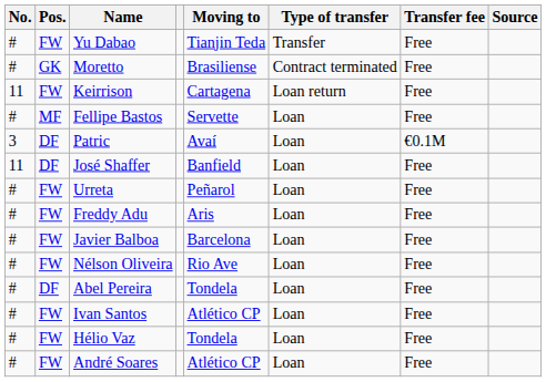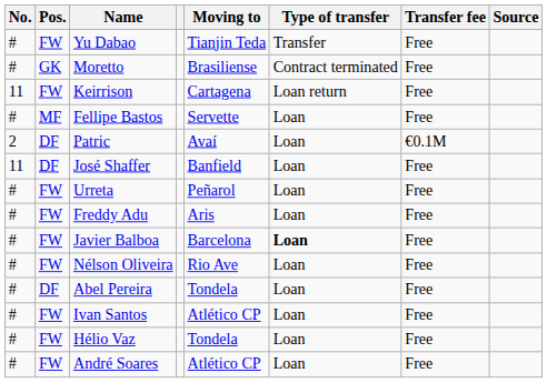 <table class="wikitable sortable">
 <tr>
 <th>No.</th>
 <th>Pos.</th>
 <th>Name</th>
 <th></th>
 <th>Moving to</th>
 <th>Type of transfer</th>
 <th>Transfer fee</th>
 <th>Source</th>
 </tr>
 <tr>
 <td>#</td>
 <td><a href='#'>FW</a></td>
 <td> <a href='#'>Yu Dabao</a></td>
 <td></td>
 <td> <a href='#'>Tianjin Teda</a></td>
 <td>Transfer</td>
 <td>Free</td>
 <td></td>
 </tr>
 <tr>
 <td>#</td>
 <td><a href='#'>GK</a></td>
 <td> <a href='#'>Moretto</a></td>
 <td></td>
 <td> <a href='#'>Brasiliense</a></td>
 <td>Contract terminated</td>
 <td>Free</td>
 <td></td>
 </tr>
 <tr>
 <td>11</td>
 <td><a href='#'>FW</a></td>
 <td> <a href='#'>Keirrison</a></td>
 <td></td>
 <td> <a href='#'>Cartagena</a></td>
 <td>Loan return</td>
 <td>Free</td>
 <td></td>
 </tr>
 <tr>
 <td>#</td>
 <td><a href='#'>MF</a></td>
 <td> <a href='#'>Fellipe Bastos</a></td>
 <td></td>
 <td> <a href='#'>Servette</a></td>
 <td>Loan</td>
 <td>Free</td>
 <td></td>
 </tr>
 <tr>
-<td>3</td>
+<td>2</td>
 <td><a href='#'>DF</a></td>
 <td> <a href='#'>Patric</a></td>
 <td></td>
 <td> <a href='#'>Avaí</a></td>
 <td>Loan</td>
 <td>€0.1M</td>
 <td></td>
 </tr>
 <tr>
 <td>11</td>
 <td><a href='#'>DF</a></td>
 <td> <a href='#'>José Shaffer</a></td>
 <td></td>
 <td> <a href='#'>Banfield</a></td>
 <td>Loan</td>
 <td>Free</td>
 <td></td>
 </tr>
 <tr>
 <td>#</td>
 <td><a href='#'>FW</a></td>
 <td> <a href='#'>Urreta</a></td>
 <td></td>
 <td> <a href='#'>Peñarol</a></td>
 <td>Loan</td>
 <td>Free</td>
 <td></td>
 </tr>
 <tr>
 <td>#</td>
 <td><a href='#'>FW</a></td>
 <td> <a href='#'>Freddy Adu</a></td>
 <td></td>
 <td> <a href='#'>Aris</a></td>
 <td>Loan</td>
 <td>Free</td>
 <td></td>
 </tr>
 <tr>
 <td>#</td>
 <td><a href='#'>FW</a></td>
 <td> <a href='#'>Javier Balboa</a></td>
 <td></td>
 <td> <a href='#'>Barcelona</a></td>
-<td>Loan</td>
+<td><strong>Loan</strong></td>
 <td>Free</td>
 <td></td>
 </tr>
 <tr>
 <td>#</td>
 <td><a href='#'>FW</a></td>
 <td> <a href='#'>Nélson Oliveira</a></td>
 <td></td>
 <td> <a href='#'>Rio Ave</a></td>
 <td>Loan</td>
 <td>Free</td>
 <td></td>
 </tr>
 <tr>
 <td>#</td>
 <td><a href='#'>DF</a></td>
 <td> <a href='#'>Abel Pereira</a></td>
 <td></td>
 <td> <a href='#'>Tondela</a></td>
 <td>Loan</td>
 <td>Free</td>
 <td></td>
 </tr>
 <tr>
 <td>#</td>
 <td><a href='#'>FW</a></td>
 <td> <a href='#'>Ivan Santos</a></td>
 <td></td>
 <td> <a href='#'>Atlético CP</a></td>
 <td>Loan</td>
 <td>Free</td>
 <td></td>
 </tr>
 <tr>
 <td>#</td>
 <td><a href='#'>FW</a></td>
 <td> <a href='#'>Hélio Vaz</a></td>
 <td></td>
 <td> <a href='#'>Tondela</a></td>
 <td>Loan</td>
 <td>Free</td>
 <td></td>
 </tr>
 <tr>
 <td>#</td>
 <td><a href='#'>FW</a></td>
 <td> <a href='#'>André Soares</a></td>
 <td></td>
 <td> <a href='#'>Atlético CP</a></td>
 <td>Loan</td>
 <td>Free</td>
 <td></td>
 </tr>
 </table>
